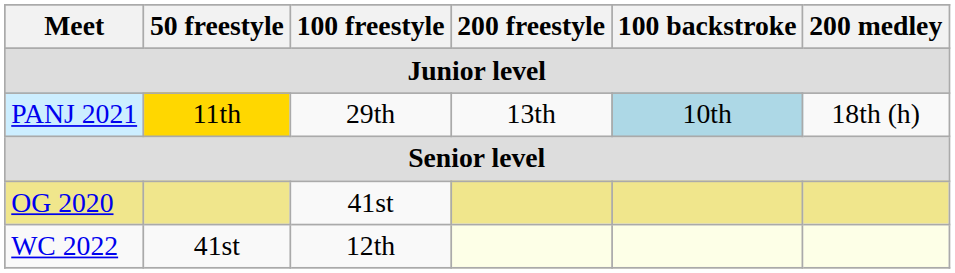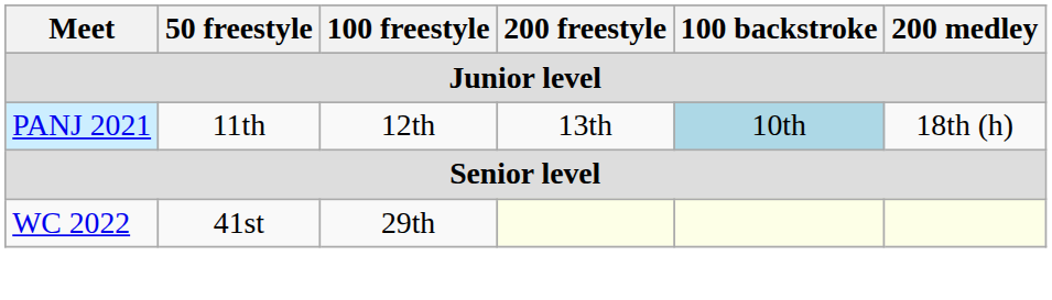 <table class="sortable wikitable">
 <tr>
 <th>Meet</th>
 <th class="unsortable">50 freestyle</th>
 <th class="unsortable">100 freestyle</th>
 <th class="unsortable">200 freestyle</th>
 <th class="unsortable">100 backstroke</th>
 <th class="unsortable">200 medley</th>
 </tr>
 <tr bgcolor="#DDDDDD">
 <td colspan="6" align="center"><strong>Junior level</strong></td>
 </tr>
 <tr>
 <td style="background:#cceeff"><a href='#'>PANJ 2021</a></td>
-<td align="center" style="background: gold;">11th</td>
-<td align="center">29th</td>
+<td align="center">11th</td>
+<td align="center">12th</td>
 <td align="center">13th</td>
 <td align="center" style="background: lightblue;">10th</td>
 <td align="center">18th (h)</td>
 </tr>
 <tr bgcolor="#DDDDDD">
 <td colspan="6" align="center"><strong>Senior level</strong></td>
 </tr>
 <tr>
-<td style="background:#f0e68c"><a href='#'>OG 2020</a></td>
-<td style="background:#f0e68c"></td>
-<td align="center">41st</td>
-<td style="background:#f0e68c"></td>
-<td style="background:#f0e68c"></td>
-<td style="background:#f0e68c"></td>
-</tr>
-<tr>
 <td><a href='#'>WC 2022</a></td>
 <td align="center">41st</td>
-<td align="center">12th</td>
+<td align="center">29th</td>
 <td style="background:#fdffe7"></td>
 <td style="background:#fdffe7"></td>
 <td style="background:#fdffe7"></td>
 </tr>
 </table>
